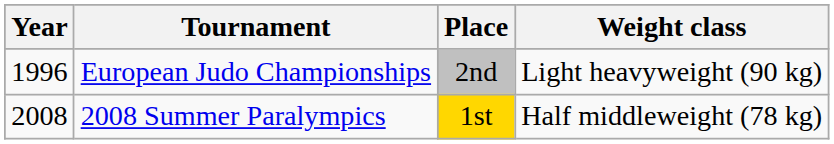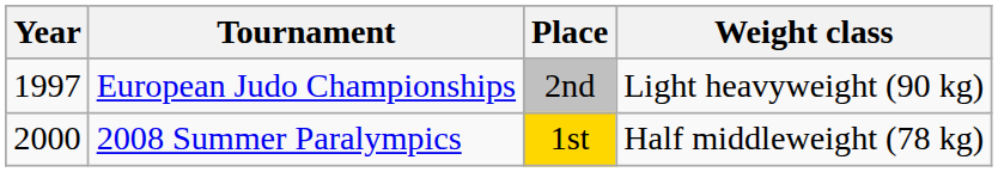 <table class=wikitable>
 <tr>
 <th>Year</th>
 <th>Tournament</th>
 <th>Place</th>
 <th>Weight class</th>
 </tr>
 <tr>
-<td>1996</td>
+<td>1997</td>
 <td><a href='#'>European Judo Championships</a></td>
 <td bgcolor="silver" align="center">2nd</td>
 <td>Light heavyweight (90 kg)</td>
 </tr>
 <tr>
-<td>2008</td>
+<td>2000</td>
 <td><a href='#'>2008 Summer Paralympics</a></td>
 <td bgcolor="gold" align="center">1st</td>
 <td>Half middleweight (78 kg)</td>
 </tr>
 </table>
